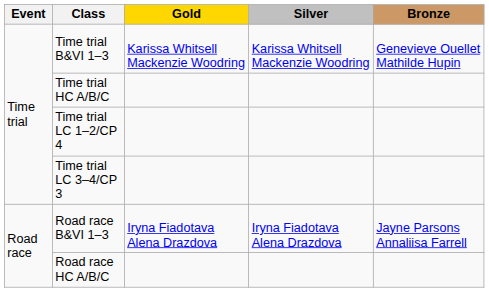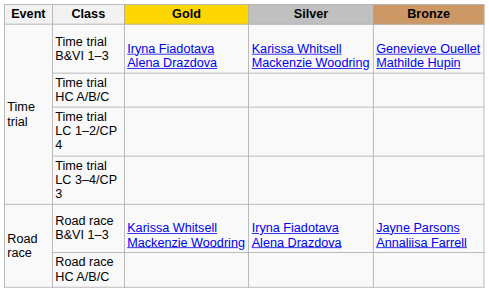 <table class=wikitable style="font-size:100%">
 <tr>
 <th rowspan=1 width="10%">Event</th>
 <th rowspan=1 width="15%">Class</th>
 <th rowspan=1 style="background:gold;">Gold</th>
 <th colspan=1 style="background:silver;">Silver</th>
 <th colspan=1 style="background:#CC9966;">Bronze</th>
 </tr>
 <tr>
 <td rowspan=4>Time trial<br></td>
 <td>Time trial B&VI 1–3</td>
-<td> <br> <a href='#'>Karissa Whitsell</a> <br> <a href='#'>Mackenzie Woodring</a></td>
+<td> <br> <a href='#'>Iryna Fiadotava</a> <br> <a href='#'>Alena Drazdova</a></td>
 <td> <br> <a href='#'>Karissa Whitsell</a> <br> <a href='#'>Mackenzie Woodring</a></td>
 <td> <br> <a href='#'>Genevieve Ouellet</a> <br> <a href='#'>Mathilde Hupin</a></td>
 </tr>
 <tr>
 <td>Time trial HC A/B/C</td>
 <td></td>
 <td></td>
 <td></td>
 </tr>
 <tr>
 <td>Time trial LC 1–2/CP 4</td>
 <td></td>
 <td></td>
 <td></td>
 </tr>
 <tr>
 <td>Time trial LC 3–4/CP 3</td>
 <td></td>
 <td></td>
 <td></td>
 </tr>
 <tr>
 <td rowspan=2>Road race<br></td>
 <td>Road race B&VI 1–3</td>
-<td> <br> <a href='#'>Iryna Fiadotava</a> <br> <a href='#'>Alena Drazdova</a></td>
+<td> <br> <a href='#'>Karissa Whitsell</a> <br> <a href='#'>Mackenzie Woodring</a></td>
 <td> <br> <a href='#'>Iryna Fiadotava</a> <br> <a href='#'>Alena Drazdova</a></td>
 <td> <br> <a href='#'>Jayne Parsons</a> <br> <a href='#'>Annaliisa Farrell</a></td>
 </tr>
 <tr>
 <td>Road race HC A/B/C</td>
 <td></td>
 <td></td>
 <td></td>
 </tr>
 </table>
